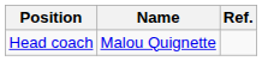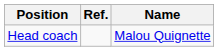 <table class="wikitable">
 <tr>
 <th>Position</th>
+<th>Ref.</th>
 <th>Name</th>
-<th>Ref.</th>
 </tr>
 <tr>
 <td><a href='#'>Head coach</a></td>
+<td><br></td>
 <td><a href='#'>Malou Quignette</a></td>
-<td><br></td>
 </tr>
 </table>
